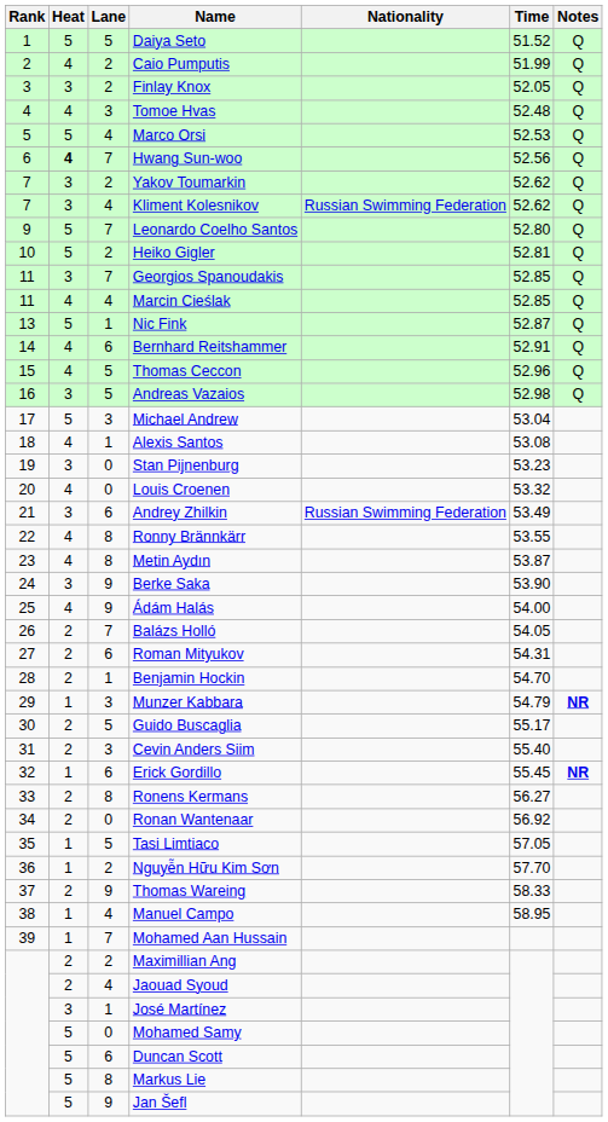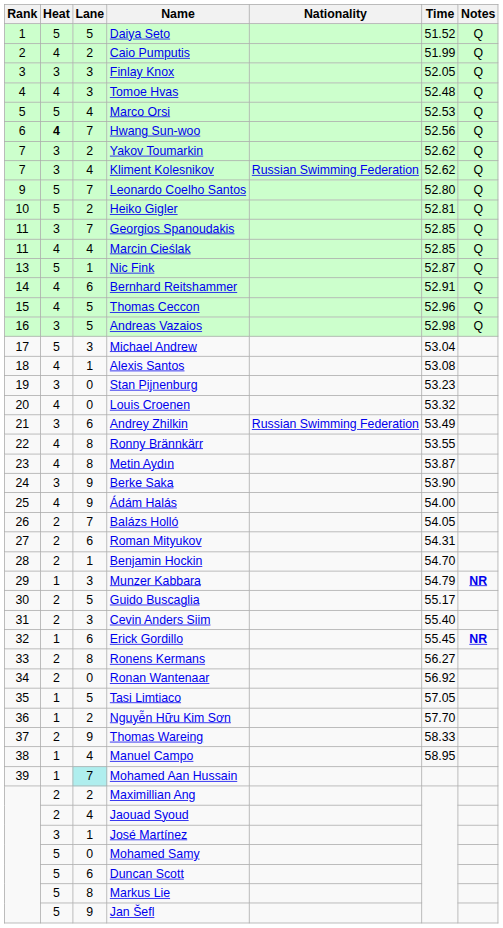 <table class="wikitable sortable" style="text-align:center">
 <tr>
 <th>Rank</th>
 <th>Heat</th>
 <th>Lane</th>
 <th>Name</th>
 <th>Nationality</th>
 <th>Time</th>
 <th>Notes</th>
 </tr>
 <tr bgcolor=ccffcc>
 <td>1</td>
 <td>5</td>
 <td>5</td>
 <td align=left><a href='#'>Daiya Seto</a></td>
 <td align=left></td>
 <td>51.52</td>
 <td>Q</td>
 </tr>
 <tr bgcolor=ccffcc>
 <td>2</td>
 <td>4</td>
 <td>2</td>
 <td align=left><a href='#'>Caio Pumputis</a></td>
 <td align=left></td>
 <td>51.99</td>
 <td>Q</td>
 </tr>
 <tr bgcolor=ccffcc>
 <td>3</td>
 <td>3</td>
-<td>2</td>
+<td>3</td>
 <td align=left><a href='#'>Finlay Knox</a></td>
 <td align=left></td>
 <td>52.05</td>
 <td>Q</td>
 </tr>
 <tr bgcolor=ccffcc>
 <td>4</td>
 <td>4</td>
 <td>3</td>
 <td align=left><a href='#'>Tomoe Hvas</a></td>
 <td align=left></td>
 <td>52.48</td>
 <td>Q</td>
 </tr>
 <tr bgcolor=ccffcc>
 <td>5</td>
 <td>5</td>
 <td>4</td>
 <td align=left><a href='#'>Marco Orsi</a></td>
 <td align=left></td>
 <td>52.53</td>
 <td>Q</td>
 </tr>
 <tr bgcolor=ccffcc>
 <td>6</td>
 <td><strong>4</strong></td>
 <td>7</td>
 <td align=left><a href='#'>Hwang Sun-woo</a></td>
 <td align=left></td>
 <td>52.56</td>
 <td>Q</td>
 </tr>
 <tr bgcolor=ccffcc>
 <td>7</td>
 <td>3</td>
 <td>2</td>
 <td align=left><a href='#'>Yakov Toumarkin</a></td>
 <td align=left></td>
 <td>52.62</td>
 <td>Q</td>
 </tr>
 <tr bgcolor=ccffcc>
 <td>7</td>
 <td>3</td>
 <td>4</td>
 <td align=left><a href='#'>Kliment Kolesnikov</a></td>
 <td align=left><a href='#'>Russian Swimming Federation</a></td>
 <td>52.62</td>
 <td>Q</td>
 </tr>
 <tr bgcolor=ccffcc>
 <td>9</td>
 <td>5</td>
 <td>7</td>
 <td align=left><a href='#'>Leonardo Coelho Santos</a></td>
 <td align=left></td>
 <td>52.80</td>
 <td>Q</td>
 </tr>
 <tr bgcolor=ccffcc>
 <td>10</td>
 <td>5</td>
 <td>2</td>
 <td align=left><a href='#'>Heiko Gigler</a></td>
 <td align=left></td>
 <td>52.81</td>
 <td>Q</td>
 </tr>
 <tr bgcolor=ccffcc>
 <td>11</td>
 <td>3</td>
 <td>7</td>
 <td align=left><a href='#'>Georgios Spanoudakis</a></td>
 <td align=left></td>
 <td>52.85</td>
 <td>Q</td>
 </tr>
 <tr bgcolor=ccffcc>
 <td>11</td>
 <td>4</td>
 <td>4</td>
 <td align=left><a href='#'>Marcin Cieślak</a></td>
 <td align=left></td>
 <td>52.85</td>
 <td>Q</td>
 </tr>
 <tr bgcolor=ccffcc>
 <td>13</td>
 <td>5</td>
 <td>1</td>
 <td align=left><a href='#'>Nic Fink</a></td>
 <td align=left></td>
 <td>52.87</td>
 <td>Q</td>
 </tr>
 <tr bgcolor=ccffcc>
 <td>14</td>
 <td>4</td>
 <td>6</td>
 <td align=left><a href='#'>Bernhard Reitshammer</a></td>
 <td align=left></td>
 <td>52.91</td>
 <td>Q</td>
 </tr>
 <tr bgcolor=ccffcc>
 <td>15</td>
 <td>4</td>
 <td>5</td>
 <td align=left><a href='#'>Thomas Ceccon</a></td>
 <td align=left></td>
 <td>52.96</td>
 <td>Q</td>
 </tr>
 <tr bgcolor=ccffcc>
 <td>16</td>
 <td>3</td>
 <td>5</td>
 <td align=left><a href='#'>Andreas Vazaios</a></td>
 <td align=left></td>
 <td>52.98</td>
 <td>Q</td>
 </tr>
 <tr>
 <td>17</td>
 <td>5</td>
 <td>3</td>
 <td align=left><a href='#'>Michael Andrew</a></td>
 <td align=left></td>
 <td>53.04</td>
 <td></td>
 </tr>
 <tr>
 <td>18</td>
 <td>4</td>
 <td>1</td>
 <td align=left><a href='#'>Alexis Santos</a></td>
 <td align=left></td>
 <td>53.08</td>
 <td></td>
 </tr>
 <tr>
 <td>19</td>
 <td>3</td>
 <td>0</td>
 <td align=left><a href='#'>Stan Pijnenburg</a></td>
 <td align=left></td>
 <td>53.23</td>
 <td></td>
 </tr>
 <tr>
 <td>20</td>
 <td>4</td>
 <td>0</td>
 <td align=left><a href='#'>Louis Croenen</a></td>
 <td align=left></td>
 <td>53.32</td>
 <td></td>
 </tr>
 <tr>
 <td>21</td>
 <td>3</td>
 <td>6</td>
 <td align=left><a href='#'>Andrey Zhilkin</a></td>
 <td align=left><a href='#'>Russian Swimming Federation</a></td>
 <td>53.49</td>
 <td></td>
 </tr>
 <tr>
 <td>22</td>
 <td>4</td>
 <td>8</td>
 <td align=left><a href='#'>Ronny Brännkärr</a></td>
 <td align=left></td>
 <td>53.55</td>
 <td></td>
 </tr>
 <tr>
 <td>23</td>
 <td>4</td>
 <td>8</td>
 <td align=left><a href='#'>Metin Aydın</a></td>
 <td align=left></td>
 <td>53.87</td>
 <td></td>
 </tr>
 <tr>
 <td>24</td>
 <td>3</td>
 <td>9</td>
 <td align=left><a href='#'>Berke Saka</a></td>
 <td align=left></td>
 <td>53.90</td>
 <td></td>
 </tr>
 <tr>
 <td>25</td>
 <td>4</td>
 <td>9</td>
 <td align=left><a href='#'>Ádám Halás</a></td>
 <td align=left></td>
 <td>54.00</td>
 <td></td>
 </tr>
 <tr>
 <td>26</td>
 <td>2</td>
 <td>7</td>
 <td align=left><a href='#'>Balázs Holló</a></td>
 <td align=left></td>
 <td>54.05</td>
 <td></td>
 </tr>
 <tr>
 <td>27</td>
 <td>2</td>
 <td>6</td>
 <td align=left><a href='#'>Roman Mityukov</a></td>
 <td align=left></td>
 <td>54.31</td>
 <td></td>
 </tr>
 <tr>
 <td>28</td>
 <td>2</td>
 <td>1</td>
 <td align=left><a href='#'>Benjamin Hockin</a></td>
 <td align=left></td>
 <td>54.70</td>
 <td></td>
 </tr>
 <tr>
 <td>29</td>
 <td>1</td>
 <td>3</td>
 <td align=left><a href='#'>Munzer Kabbara</a></td>
 <td align=left></td>
 <td>54.79</td>
 <td><strong><a href='#'>NR</a></strong></td>
 </tr>
 <tr>
 <td>30</td>
 <td>2</td>
 <td>5</td>
 <td align=left><a href='#'>Guido Buscaglia</a></td>
 <td align=left></td>
 <td>55.17</td>
 <td></td>
 </tr>
 <tr>
 <td>31</td>
 <td>2</td>
 <td>3</td>
 <td align=left><a href='#'>Cevin Anders Siim</a></td>
 <td align=left></td>
 <td>55.40</td>
 <td></td>
 </tr>
 <tr>
 <td>32</td>
 <td>1</td>
 <td>6</td>
 <td align=left><a href='#'>Erick Gordillo</a></td>
 <td align=left></td>
 <td>55.45</td>
 <td><strong><a href='#'>NR</a></strong></td>
 </tr>
 <tr>
 <td>33</td>
 <td>2</td>
 <td>8</td>
 <td align=left><a href='#'>Ronens Kermans</a></td>
 <td align=left></td>
 <td>56.27</td>
 <td></td>
 </tr>
 <tr>
 <td>34</td>
 <td>2</td>
 <td>0</td>
 <td align=left><a href='#'>Ronan Wantenaar</a></td>
 <td align=left></td>
 <td>56.92</td>
 <td></td>
 </tr>
 <tr>
 <td>35</td>
 <td>1</td>
 <td>5</td>
 <td align=left><a href='#'>Tasi Limtiaco</a></td>
 <td align=left></td>
 <td>57.05</td>
 <td></td>
 </tr>
 <tr>
 <td>36</td>
 <td>1</td>
 <td>2</td>
 <td align=left><a href='#'>Nguyễn Hữu Kim Sơn</a></td>
 <td align=left></td>
 <td>57.70</td>
 <td></td>
 </tr>
 <tr>
 <td>37</td>
 <td>2</td>
 <td>9</td>
 <td align=left><a href='#'>Thomas Wareing</a></td>
 <td align=left></td>
 <td>58.33</td>
 <td></td>
 </tr>
 <tr>
 <td>38</td>
 <td>1</td>
 <td>4</td>
 <td align=left><a href='#'>Manuel Campo</a></td>
 <td align=left></td>
 <td>58.95</td>
 <td></td>
 </tr>
 <tr>
 <td>39</td>
 <td>1</td>
-<td>7</td>
+<td style="background: paleturquoise;">7</td>
 <td align=left><a href='#'>Mohamed Aan Hussain</a></td>
 <td align=left></td>
 <td></td>
 <td></td>
 </tr>
 <tr>
 <td rowspan=7></td>
 <td>2</td>
 <td>2</td>
 <td align=left><a href='#'>Maximillian Ang</a></td>
 <td align=left></td>
 <td rowspan=7></td>
 <td></td>
 </tr>
 <tr>
 <td>2</td>
 <td>4</td>
 <td align=left><a href='#'>Jaouad Syoud</a></td>
 <td align=left></td>
 <td></td>
 </tr>
 <tr>
 <td>3</td>
 <td>1</td>
 <td align=left><a href='#'>José Martínez</a></td>
 <td align=left></td>
 <td></td>
 </tr>
 <tr>
 <td>5</td>
 <td>0</td>
 <td align=left><a href='#'>Mohamed Samy</a></td>
 <td align=left></td>
 <td></td>
 </tr>
 <tr>
 <td>5</td>
 <td>6</td>
 <td align=left><a href='#'>Duncan Scott</a></td>
 <td align=left></td>
 <td></td>
 </tr>
 <tr>
 <td>5</td>
 <td>8</td>
 <td align=left><a href='#'>Markus Lie</a></td>
 <td align=left></td>
 <td></td>
 </tr>
 <tr>
 <td>5</td>
 <td>9</td>
 <td align=left><a href='#'>Jan Šefl</a></td>
 <td align=left></td>
 <td></td>
 </tr>
 </table>
